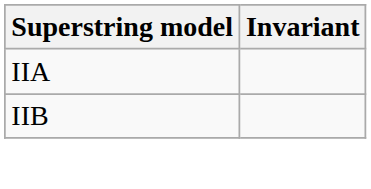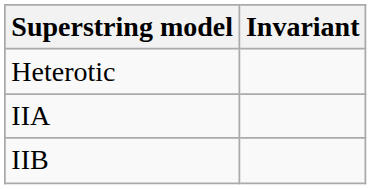 <table class="wikitable">
 <tr>
 <th>Superstring model</th>
 <th>Invariant</th>
+</tr>
+<tr>
+<td>Heterotic</td>
+<td></td>
 </tr>
 <tr>
 <td>IIA</td>
 <td></td>
 </tr>
 <tr>
 <td>IIB</td>
 <td></td>
 </tr>
 </table>
